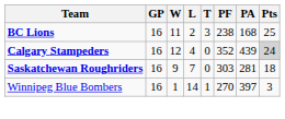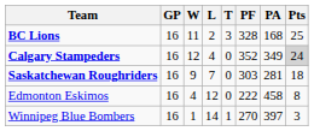 <table class="wikitable">
 <tr>
 <th>Team</th>
 <th>GP</th>
 <th>W</th>
 <th>L</th>
 <th>T</th>
 <th>PF</th>
 <th>PA</th>
 <th>Pts</th>
 </tr>
 <tr align="center">
 <td align="left"><strong><a href='#'>BC Lions</a></strong></td>
 <td>16</td>
 <td>11</td>
 <td>2</td>
 <td>3</td>
-<td>238</td>
+<td>328</td>
 <td>168</td>
 <td>25</td>
 </tr>
 <tr align="center">
 <td align="left"><strong><a href='#'>Calgary Stampeders</a></strong></td>
 <td>16</td>
 <td>12</td>
 <td>4</td>
 <td>0</td>
 <td>352</td>
-<td>439</td>
+<td>349</td>
 <td style="background: lightgrey;">24</td>
 </tr>
 <tr align="center">
 <td align="left"><strong><a href='#'>Saskatchewan Roughriders</a></strong></td>
 <td>16</td>
 <td>9</td>
 <td>7</td>
 <td>0</td>
 <td>303</td>
 <td>281</td>
 <td>18</td>
 </tr>
 <tr align="center">
+<td align="left"><a href='#'>Edmonton Eskimos</a></td>
+<td>16</td>
+<td>4</td>
+<td>12</td>
+<td>0</td>
+<td>222</td>
+<td>458</td>
+<td>8</td>
+</tr>
+<tr align="center">
 <td align="left"><a href='#'>Winnipeg Blue Bombers</a></td>
 <td>16</td>
 <td>1</td>
 <td>14</td>
 <td>1</td>
 <td>270</td>
 <td>397</td>
 <td>3</td>
 </tr>
 </table>
